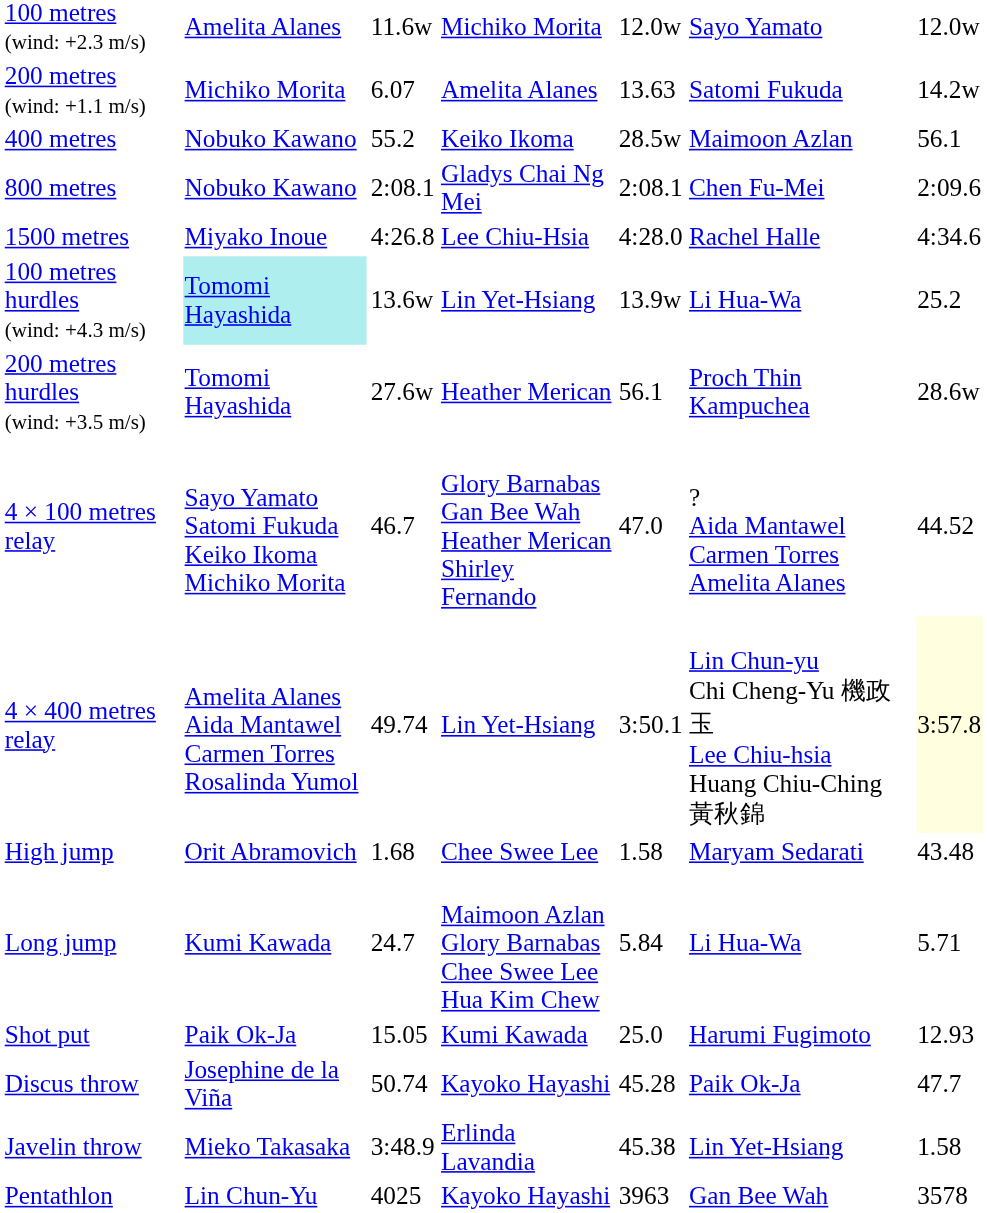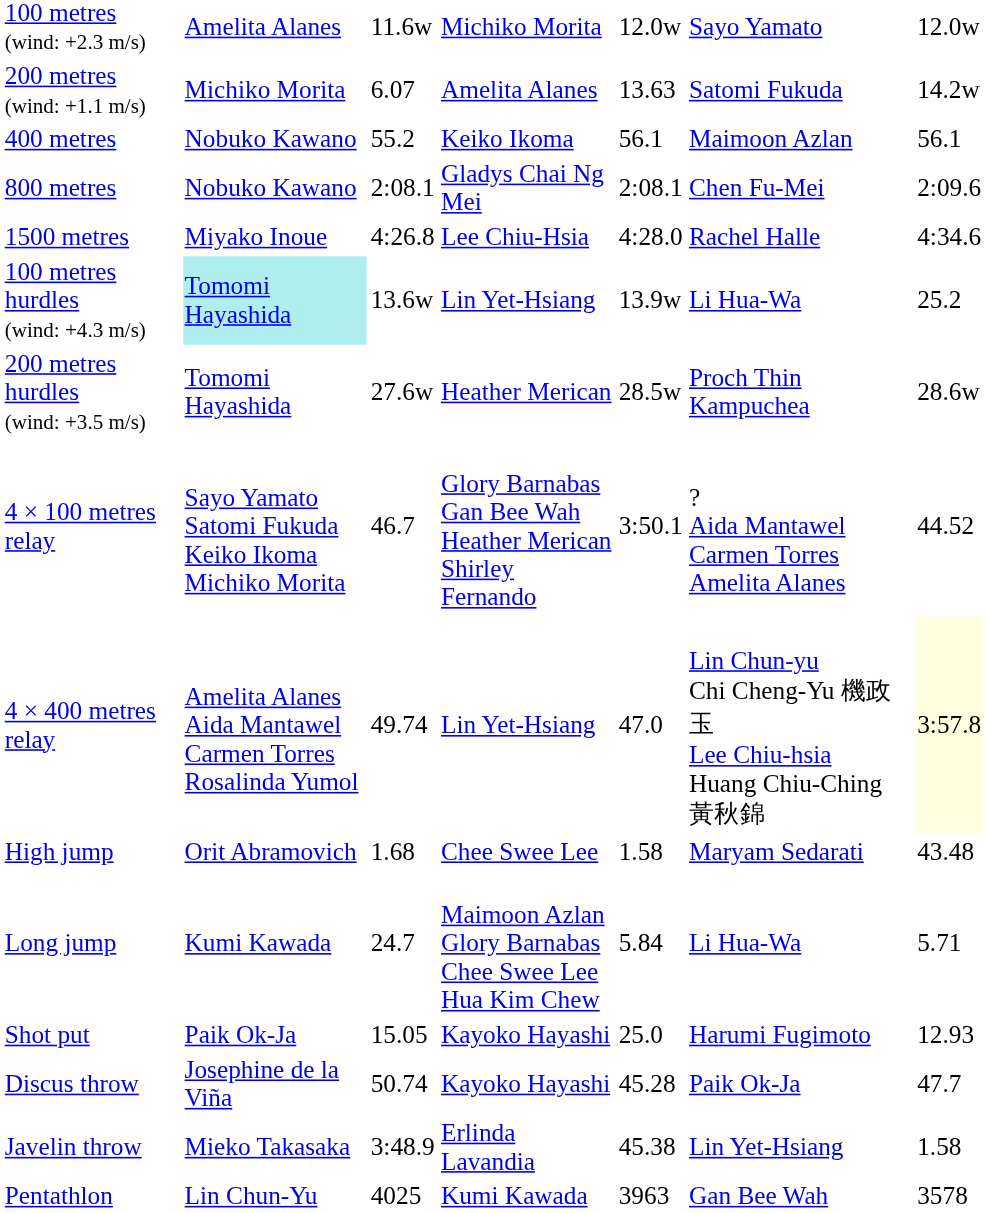 <table>
 <tr>
 <td><a href='#'>100 metres</a><br><small>(wind: +2.3 m/s)</small></td>
 <td><a href='#'>Amelita Alanes</a><br> </td>
 <td>11.6w</td>
 <td><a href='#'>Michiko Morita</a><br> </td>
 <td>12.0w</td>
 <td><a href='#'>Sayo Yamato</a><br> </td>
 <td>12.0w</td>
 </tr>
 <tr>
 <td><a href='#'>200 metres</a><br><small>(wind: +1.1 m/s)</small></td>
 <td><a href='#'>Michiko Morita</a><br> </td>
 <td>6.07</td>
 <td><a href='#'>Amelita Alanes</a><br> </td>
 <td>13.63</td>
 <td><a href='#'>Satomi Fukuda</a><br> </td>
 <td>14.2w</td>
 </tr>
 <tr>
 <td><a href='#'>400 metres</a></td>
 <td><a href='#'>Nobuko Kawano</a><br> </td>
 <td>55.2</td>
 <td><a href='#'>Keiko Ikoma</a><br> </td>
-<td>28.5w</td>
+<td>56.1</td>
 <td><a href='#'>Maimoon Azlan</a><br> </td>
 <td>56.1</td>
 </tr>
 <tr>
 <td><a href='#'>800 metres</a></td>
 <td><a href='#'>Nobuko Kawano</a><br> </td>
 <td>2:08.1</td>
 <td><a href='#'>Gladys Chai Ng Mei</a><br> </td>
 <td>2:08.1</td>
 <td><a href='#'>Chen Fu-Mei</a><br> </td>
 <td>2:09.6</td>
 </tr>
 <tr>
 <td><a href='#'>1500 metres</a></td>
 <td><a href='#'>Miyako Inoue</a><br> </td>
 <td>4:26.8</td>
 <td><a href='#'>Lee Chiu-Hsia</a><br> </td>
 <td>4:28.0</td>
 <td><a href='#'>Rachel Halle</a><br> </td>
 <td>4:34.6</td>
 </tr>
 <tr>
 <td><a href='#'>100 metres hurdles</a><br><small>(wind: +4.3 m/s)</small></td>
 <td style="background: paleturquoise;"><a href='#'>Tomomi Hayashida</a><br> </td>
 <td>13.6w</td>
 <td><a href='#'>Lin Yet-Hsiang</a><br> </td>
 <td>13.9w</td>
 <td><a href='#'>Li Hua-Wa</a><br> </td>
 <td>25.2</td>
 </tr>
 <tr>
 <td><a href='#'>200 metres hurdles</a><br><small>(wind: +3.5 m/s)</small></td>
 <td><a href='#'>Tomomi Hayashida</a><br> </td>
 <td>27.6w</td>
 <td><a href='#'>Heather Merican</a><br> </td>
-<td>56.1</td>
+<td>28.5w</td>
 <td><a href='#'>Proch Thin</a><br>  <a href='#'>Kampuchea</a></td>
 <td>28.6w</td>
 </tr>
 <tr>
 <td><a href='#'>4 × 100 metres relay</a></td>
 <td><br><a href='#'>Sayo Yamato</a><br><a href='#'>Satomi Fukuda</a><br><a href='#'>Keiko Ikoma</a><br><a href='#'>Michiko Morita</a></td>
 <td>46.7</td>
 <td><br><a href='#'>Glory Barnabas</a><br><a href='#'>Gan Bee Wah</a><br><a href='#'>Heather Merican</a><br><a href='#'>Shirley Fernando</a></td>
-<td>47.0</td>
+<td>3:50.1</td>
 <td><br>?<br><a href='#'>Aida Mantawel</a><br><a href='#'>Carmen Torres</a><br><a href='#'>Amelita Alanes</a></td>
 <td>44.52</td>
 </tr>
 <tr>
 <td><a href='#'>4 × 400 metres relay</a></td>
 <td><br><a href='#'>Amelita Alanes</a><br><a href='#'>Aida Mantawel</a><br><a href='#'>Carmen Torres</a><br><a href='#'>Rosalinda Yumol</a></td>
 <td>49.74</td>
 <td><a href='#'>Lin Yet-Hsiang</a><br> </td>
-<td>3:50.1</td>
+<td>47.0</td>
 <td><br><a href='#'>Lin Chun-yu</a><br>Chi Cheng-Yu 機政玉<br><a href='#'>Lee Chiu-hsia</a><br>Huang Chiu-Ching 黃秋錦</td>
 <td style="background: lightyellow;">3:57.8</td>
 </tr>
 <tr>
 <td><a href='#'>High jump</a></td>
 <td><a href='#'>Orit Abramovich</a><br> </td>
 <td>1.68</td>
 <td><a href='#'>Chee Swee Lee</a><br> </td>
 <td>1.58</td>
 <td><a href='#'>Maryam Sedarati</a><br> </td>
 <td>43.48</td>
 </tr>
 <tr>
 <td><a href='#'>Long jump</a></td>
 <td><a href='#'>Kumi Kawada</a><br> </td>
 <td>24.7</td>
 <td><br><a href='#'>Maimoon Azlan</a><br><a href='#'>Glory Barnabas</a><br><a href='#'>Chee Swee Lee</a><br><a href='#'>Hua Kim Chew</a></td>
 <td>5.84</td>
 <td><a href='#'>Li Hua-Wa</a><br> </td>
 <td>5.71</td>
 </tr>
 <tr>
 <td><a href='#'>Shot put</a></td>
 <td><a href='#'>Paik Ok-Ja</a><br> </td>
 <td>15.05</td>
-<td><a href='#'>Kumi Kawada</a><br> </td>
+<td><a href='#'>Kayoko Hayashi</a><br> </td>
 <td>25.0</td>
 <td><a href='#'>Harumi Fugimoto</a><br> </td>
 <td>12.93</td>
 </tr>
 <tr>
 <td><a href='#'>Discus throw</a></td>
 <td><a href='#'>Josephine de la Viña</a><br> </td>
 <td>50.74</td>
 <td><a href='#'>Kayoko Hayashi</a><br> </td>
 <td>45.28</td>
 <td><a href='#'>Paik Ok-Ja</a><br> </td>
 <td>47.7</td>
 </tr>
 <tr>
 <td><a href='#'>Javelin throw</a></td>
 <td><a href='#'>Mieko Takasaka</a><br> </td>
 <td>3:48.9</td>
 <td><a href='#'>Erlinda Lavandia</a><br> </td>
 <td>45.38</td>
 <td><a href='#'>Lin Yet-Hsiang</a><br> </td>
 <td>1.58</td>
 </tr>
 <tr>
 <td><a href='#'>Pentathlon</a></td>
 <td><a href='#'>Lin Chun-Yu</a><br> </td>
 <td>4025</td>
-<td><a href='#'>Kayoko Hayashi</a><br> </td>
+<td><a href='#'>Kumi Kawada</a><br> </td>
 <td>3963</td>
 <td><a href='#'>Gan Bee Wah</a><br> </td>
 <td>3578</td>
 </tr>
 </table>
